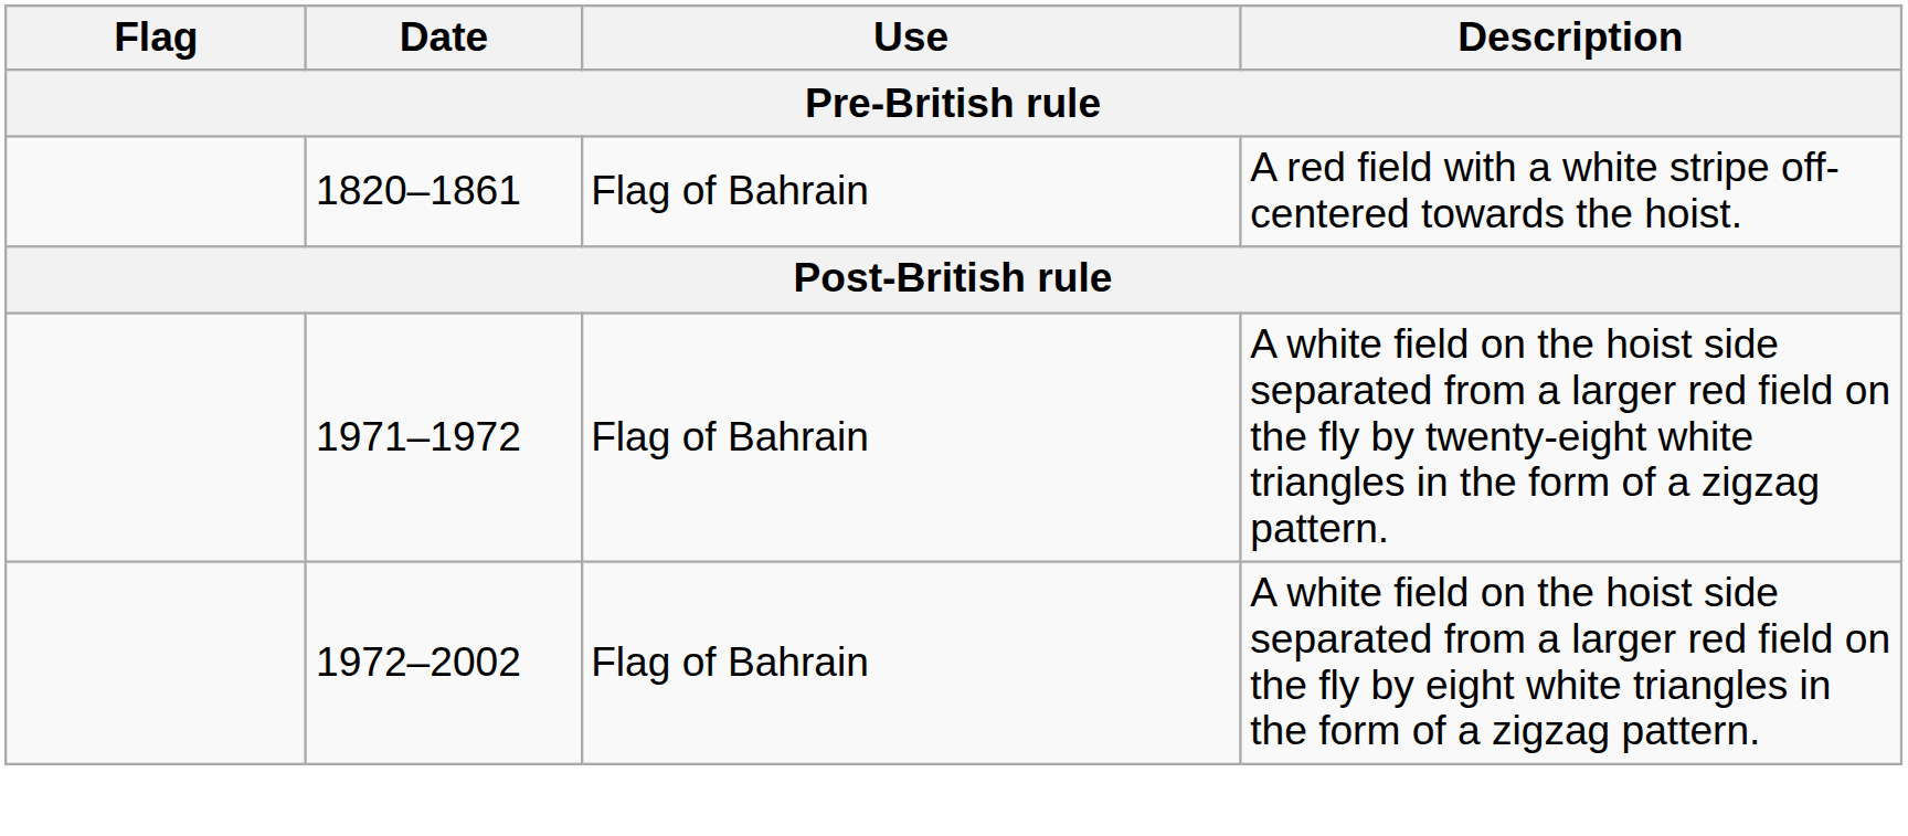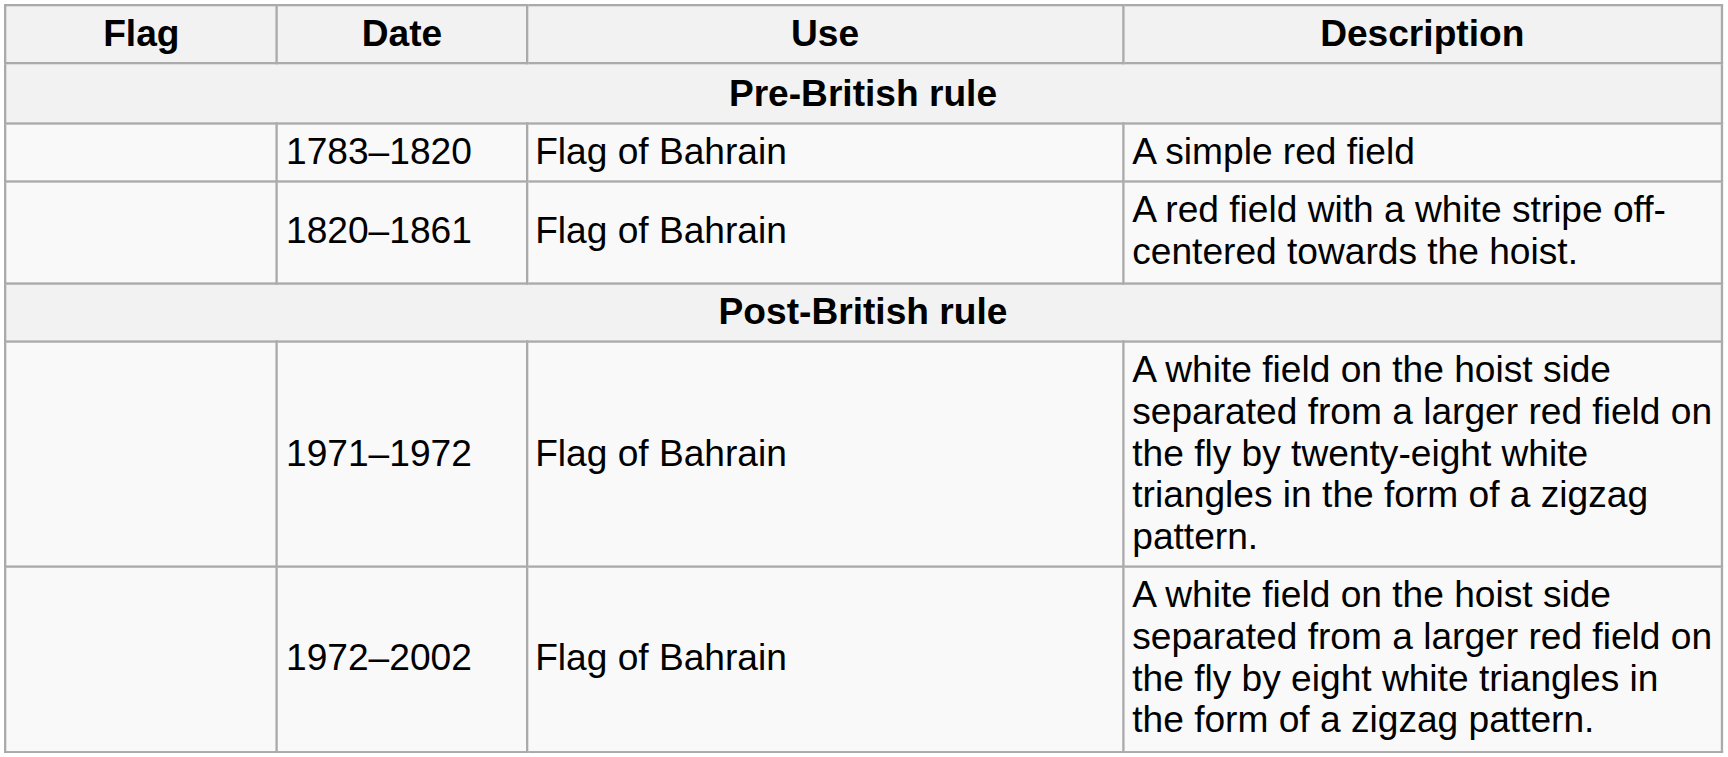 <table class="wikitable">
 <tr>
 <th style="width:110px;">Flag</th>
 <th style="width:100px;">Date</th>
 <th style="width:250px;">Use</th>
 <th style="width:250px;">Description</th>
 </tr>
 <tr>
 <th colspan="4">Pre-British rule</th>
+</tr>
+<tr>
+<td></td>
+<td>1783–1820</td>
+<td>Flag of Bahrain</td>
+<td>A simple red field</td>
 </tr>
 <tr>
 <td></td>
 <td>1820–1861</td>
 <td>Flag of Bahrain</td>
 <td>A red field with a white stripe off-centered towards the hoist.</td>
 </tr>
 <tr>
 <th colspan="4">Post-British rule</th>
 </tr>
 <tr>
 <td></td>
 <td>1971–1972</td>
 <td>Flag of Bahrain</td>
 <td>A white field on the hoist side separated from a larger red field on the fly by twenty-eight white triangles in the form of a zigzag pattern.</td>
 </tr>
 <tr>
 <td></td>
 <td>1972–2002</td>
 <td>Flag of Bahrain</td>
 <td>A white field on the hoist side separated from a larger red field on the fly by eight white triangles in the form of a zigzag pattern.</td>
 </tr>
 </table>
